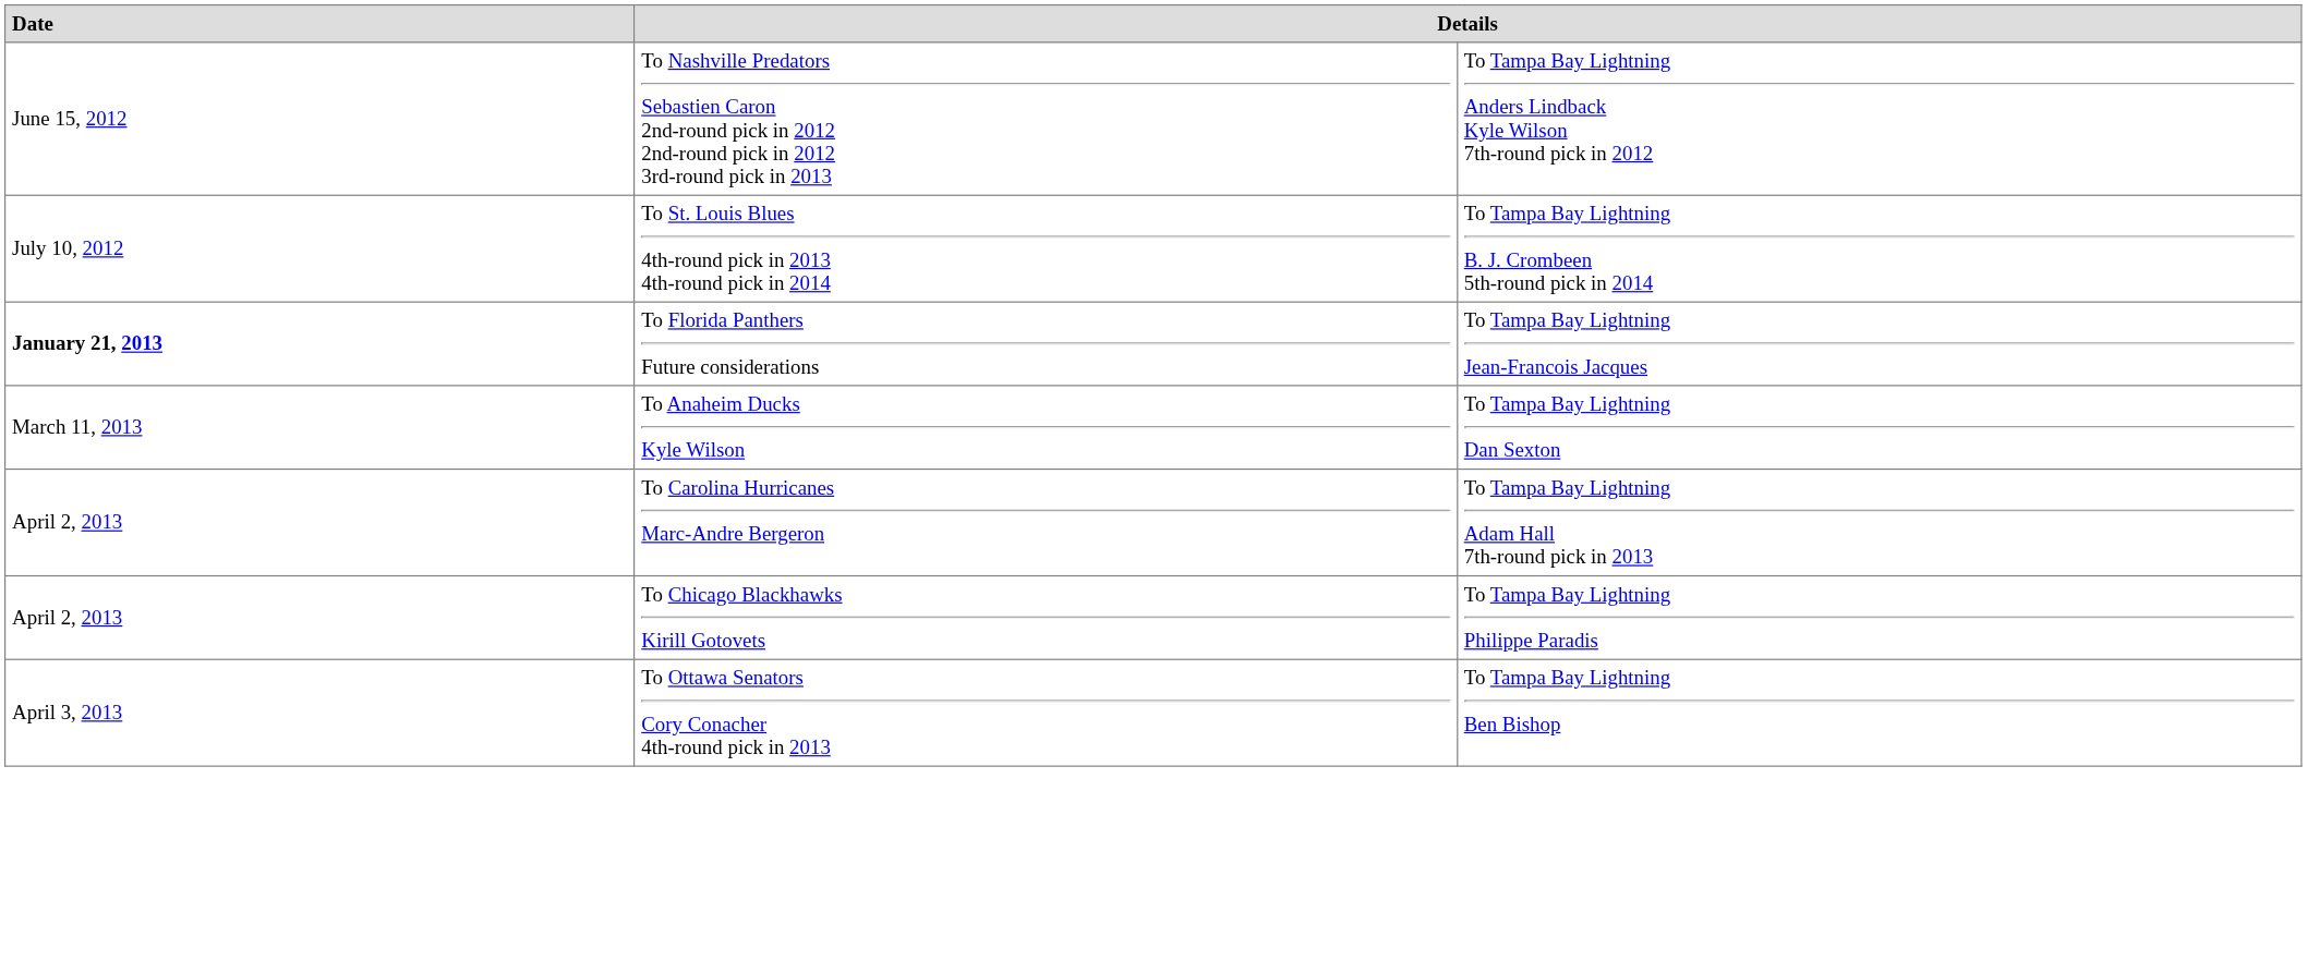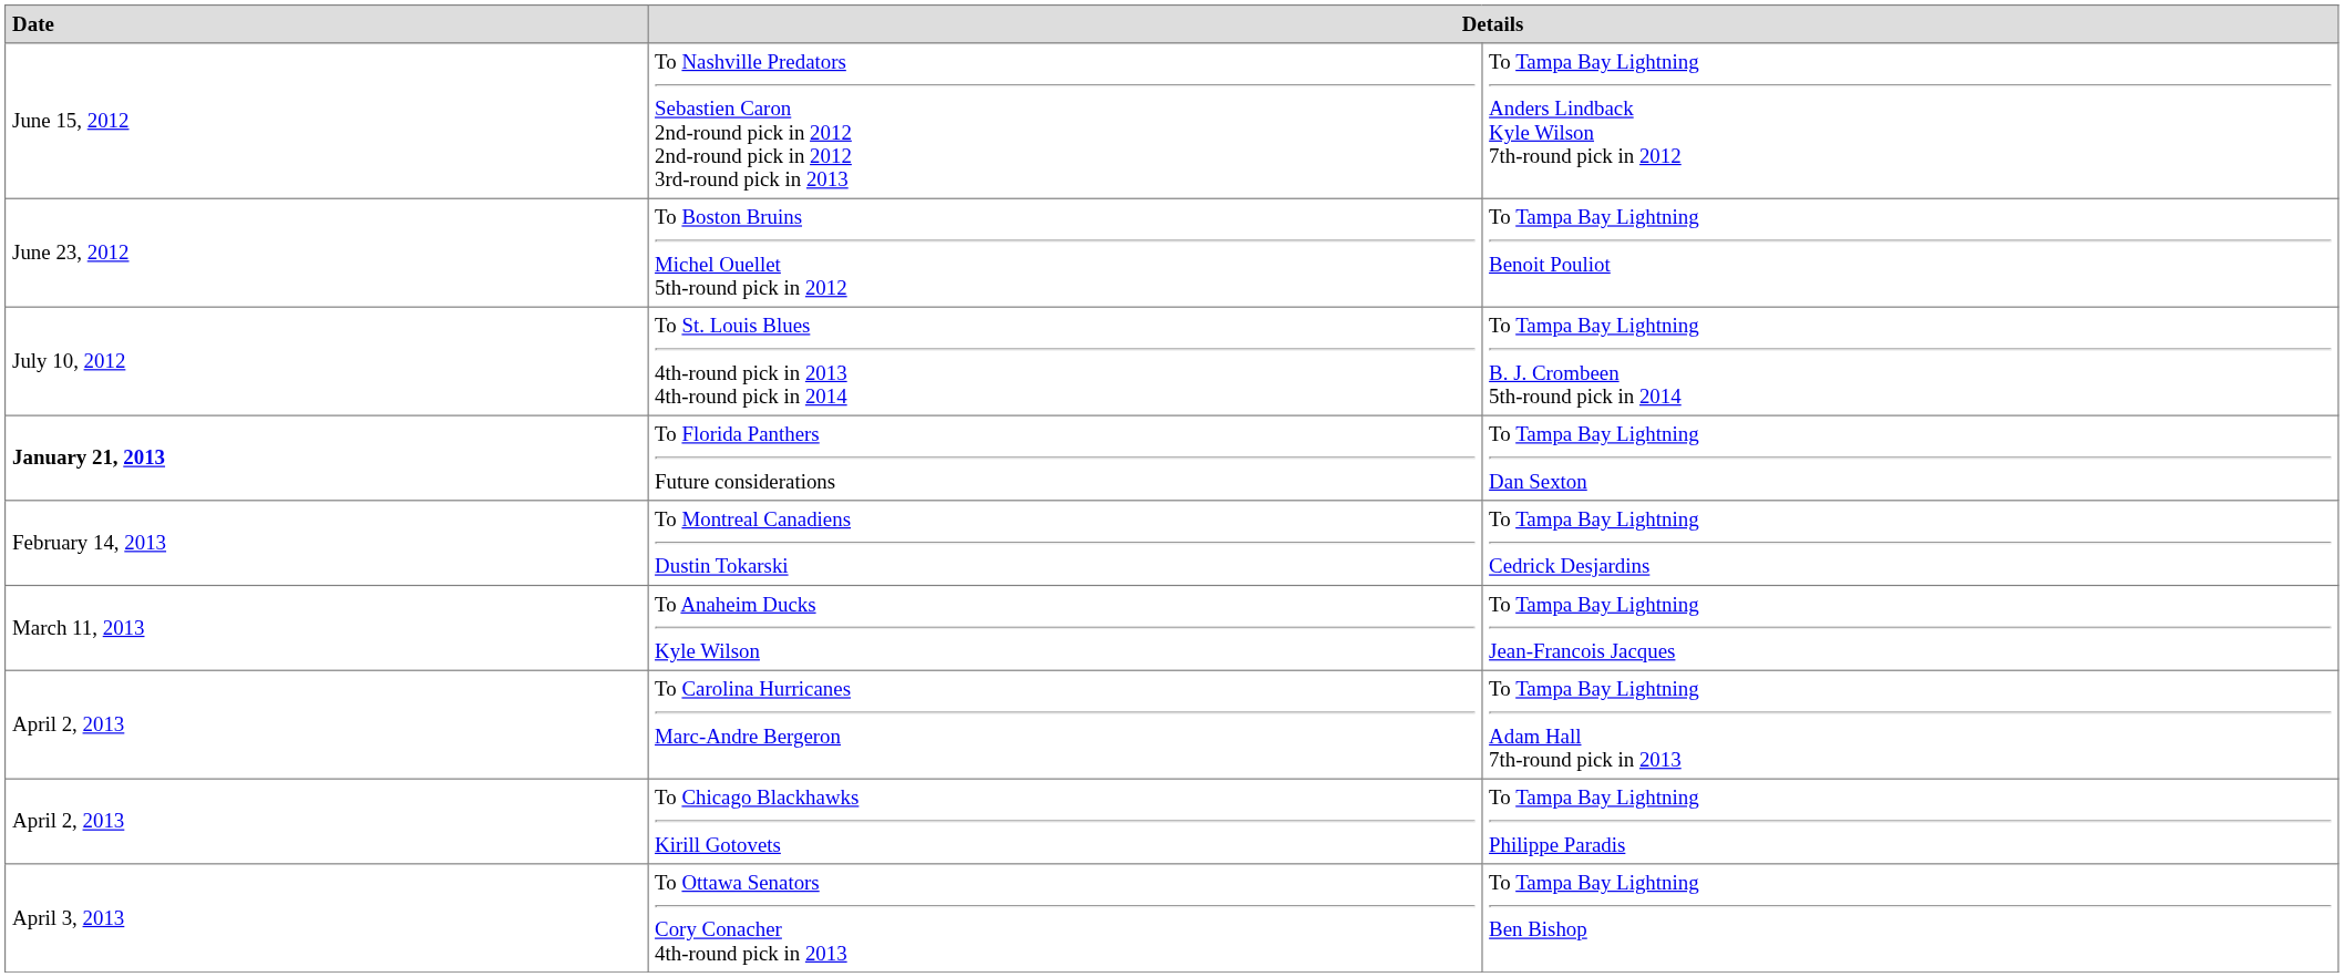 <table border="1"  cellpadding="5" style="border-collapse:collapse; width:90%;">
 <tr style="background:#ddd;">
 <th style="text-align:left;">Date</th>
 <th colspan="2">Details</th>
 </tr>
 <tr>
 <td>June 15, <a href='#'>2012</a></td>
 <td valign="top">To <a href='#'>Nashville Predators</a> <hr><a href='#'>Sebastien Caron</a><br>2nd-round pick in <a href='#'>2012</a><br>2nd-round pick in <a href='#'>2012</a><br>3rd-round pick in <a href='#'>2013</a></td>
 <td valign="top">To <a href='#'>Tampa Bay Lightning</a> <hr><a href='#'>Anders Lindback</a><br><a href='#'>Kyle Wilson</a><br>7th-round pick in <a href='#'>2012</a></td>
 </tr>
 <tr>
+<td>June 23, <a href='#'>2012</a></td>
+<td valign="top">To <a href='#'>Boston Bruins</a> <hr><a href='#'>Michel Ouellet</a><br>5th-round pick in <a href='#'>2012</a></td>
+<td valign="top">To <a href='#'>Tampa Bay Lightning</a> <hr><a href='#'>Benoit Pouliot</a></td>
+</tr>
+<tr>
 <td>July 10, <a href='#'>2012</a></td>
 <td valign="top">To <a href='#'>St. Louis Blues</a> <hr>4th-round pick in <a href='#'>2013</a><br>4th-round pick in <a href='#'>2014</a></td>
 <td valign="top">To <a href='#'>Tampa Bay Lightning</a> <hr><a href='#'>B. J. Crombeen</a><br>5th-round pick in <a href='#'>2014</a></td>
 </tr>
 <tr>
 <td><strong>January 21, <a href='#'>2013</a></strong></td>
 <td valign="top">To <a href='#'>Florida Panthers</a> <hr>Future considerations</td>
-<td valign="top">To <a href='#'>Tampa Bay Lightning</a> <hr><a href='#'>Jean-Francois Jacques</a></td>
+<td valign="top">To <a href='#'>Tampa Bay Lightning</a> <hr><a href='#'>Dan Sexton</a></td>
+</tr>
+<tr>
+<td>February 14, <a href='#'>2013</a></td>
+<td valign="top">To <a href='#'>Montreal Canadiens</a> <hr><a href='#'>Dustin Tokarski</a></td>
+<td valign="top">To <a href='#'>Tampa Bay Lightning</a> <hr><a href='#'>Cedrick Desjardins</a></td>
 </tr>
 <tr>
 <td>March 11, <a href='#'>2013</a></td>
 <td valign="top">To <a href='#'>Anaheim Ducks</a> <hr><a href='#'>Kyle Wilson</a></td>
-<td valign="top">To <a href='#'>Tampa Bay Lightning</a> <hr><a href='#'>Dan Sexton</a></td>
+<td valign="top">To <a href='#'>Tampa Bay Lightning</a> <hr><a href='#'>Jean-Francois Jacques</a></td>
 </tr>
 <tr>
 <td>April 2, <a href='#'>2013</a></td>
 <td valign="top">To <a href='#'>Carolina Hurricanes</a> <hr><a href='#'>Marc-Andre Bergeron</a></td>
 <td valign="top">To <a href='#'>Tampa Bay Lightning</a> <hr><a href='#'>Adam Hall</a><br>7th-round pick in <a href='#'>2013</a></td>
 </tr>
 <tr>
 <td>April 2, <a href='#'>2013</a></td>
 <td valign="top">To <a href='#'>Chicago Blackhawks</a> <hr><a href='#'>Kirill Gotovets</a></td>
 <td valign="top">To <a href='#'>Tampa Bay Lightning</a> <hr><a href='#'>Philippe Paradis</a></td>
 </tr>
 <tr>
 <td>April 3, <a href='#'>2013</a></td>
 <td valign="top">To <a href='#'>Ottawa Senators</a> <hr><a href='#'>Cory Conacher</a><br>4th-round pick in <a href='#'>2013</a></td>
 <td valign="top">To <a href='#'>Tampa Bay Lightning</a> <hr><a href='#'>Ben Bishop</a></td>
 </tr>
 </table>
